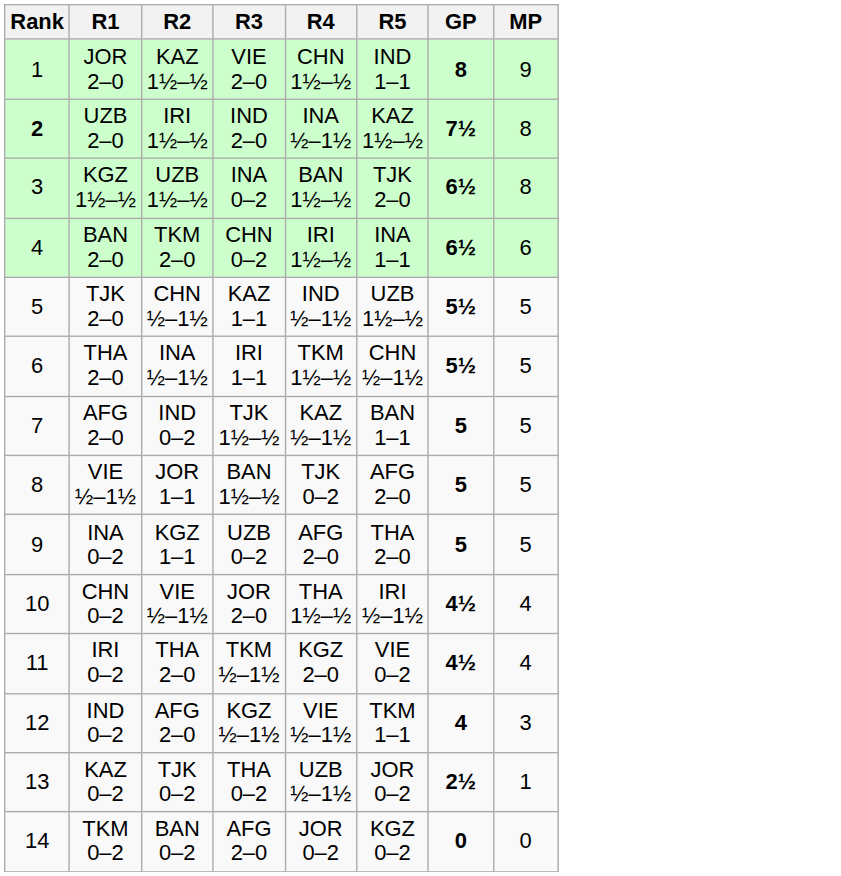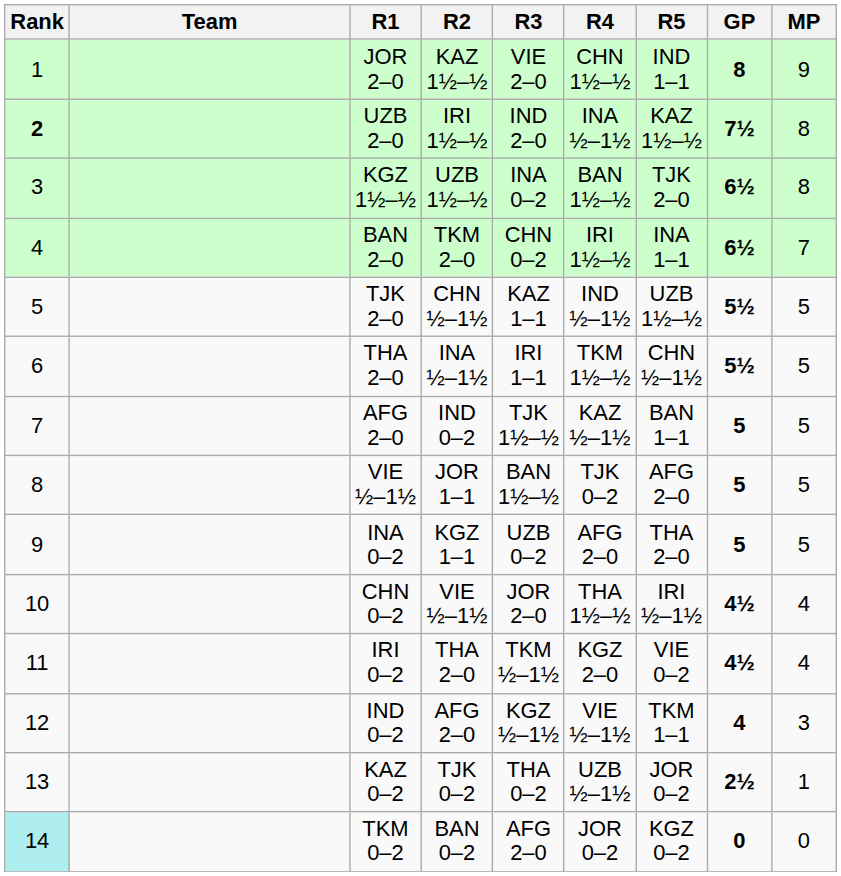 <table class=wikitable style="text-align:center">
 <tr>
 <th width=40>Rank</th>
+<th width=200>Team</th>
 <th width=45>R1</th>
 <th width=45>R2</th>
 <th width=45>R3</th>
 <th width=45>R4</th>
 <th width=45>R5</th>
 <th width=40>GP</th>
 <th width=40>MP</th>
 </tr>
 <tr style="background:#ccffcc;">
 <td>1</td>
+<td align=left></td>
 <td>JOR<br>2–0</td>
 <td>KAZ<br>1½–½</td>
 <td>VIE<br>2–0</td>
 <td>CHN<br>1½–½</td>
 <td>IND<br>1–1</td>
 <td><strong>8</strong></td>
 <td>9</td>
 </tr>
 <tr style="background:#ccffcc;">
 <td><strong>2</strong></td>
+<td align=left></td>
 <td>UZB<br>2–0</td>
 <td>IRI<br>1½–½</td>
 <td>IND<br>2–0</td>
 <td>INA<br>½–1½</td>
 <td>KAZ<br>1½–½</td>
 <td><strong>7½</strong></td>
 <td>8</td>
 </tr>
 <tr style="background:#ccffcc;">
 <td>3</td>
+<td align=left></td>
 <td>KGZ<br>1½–½</td>
 <td>UZB<br>1½–½</td>
 <td>INA<br>0–2</td>
 <td>BAN<br>1½–½</td>
 <td>TJK<br>2–0</td>
 <td><strong>6½</strong></td>
 <td>8</td>
 </tr>
 <tr style="background:#ccffcc;">
 <td>4</td>
+<td align=left></td>
 <td>BAN<br>2–0</td>
 <td>TKM<br>2–0</td>
 <td>CHN<br>0–2</td>
 <td>IRI<br>1½–½</td>
 <td>INA<br>1–1</td>
 <td><strong>6½</strong></td>
-<td>6</td>
+<td>7</td>
 </tr>
 <tr>
 <td>5</td>
+<td align=left></td>
 <td>TJK<br>2–0</td>
 <td>CHN<br>½–1½</td>
 <td>KAZ<br>1–1</td>
 <td>IND<br>½–1½</td>
 <td>UZB<br>1½–½</td>
 <td><strong>5½</strong></td>
 <td>5</td>
 </tr>
 <tr>
 <td>6</td>
+<td align=left></td>
 <td>THA<br>2–0</td>
 <td>INA<br>½–1½</td>
 <td>IRI<br>1–1</td>
 <td>TKM<br>1½–½</td>
 <td>CHN<br>½–1½</td>
 <td><strong>5½</strong></td>
 <td>5</td>
 </tr>
 <tr>
 <td>7</td>
+<td align=left></td>
 <td>AFG<br>2–0</td>
 <td>IND<br>0–2</td>
 <td>TJK<br>1½–½</td>
 <td>KAZ<br>½–1½</td>
 <td>BAN<br>1–1</td>
 <td><strong>5</strong></td>
 <td>5</td>
 </tr>
 <tr>
 <td>8</td>
+<td align=left></td>
 <td>VIE<br>½–1½</td>
 <td>JOR<br>1–1</td>
 <td>BAN<br>1½–½</td>
 <td>TJK<br>0–2</td>
 <td>AFG<br>2–0</td>
 <td><strong>5</strong></td>
 <td>5</td>
 </tr>
 <tr>
 <td>9</td>
+<td align=left></td>
 <td>INA<br>0–2</td>
 <td>KGZ<br>1–1</td>
 <td>UZB<br>0–2</td>
 <td>AFG<br>2–0</td>
 <td>THA<br>2–0</td>
 <td><strong>5</strong></td>
 <td>5</td>
 </tr>
 <tr>
 <td>10</td>
+<td align=left></td>
 <td>CHN<br>0–2</td>
 <td>VIE<br>½–1½</td>
 <td>JOR<br>2–0</td>
 <td>THA<br>1½–½</td>
 <td>IRI<br>½–1½</td>
 <td><strong>4½</strong></td>
 <td>4</td>
 </tr>
 <tr>
 <td>11</td>
+<td align=left></td>
 <td>IRI<br>0–2</td>
 <td>THA<br>2–0</td>
 <td>TKM<br>½–1½</td>
 <td>KGZ<br>2–0</td>
 <td>VIE<br>0–2</td>
 <td><strong>4½</strong></td>
 <td>4</td>
 </tr>
 <tr>
 <td>12</td>
+<td align=left></td>
 <td>IND<br>0–2</td>
 <td>AFG<br>2–0</td>
 <td>KGZ<br>½–1½</td>
 <td>VIE<br>½–1½</td>
 <td>TKM<br>1–1</td>
 <td><strong>4</strong></td>
 <td>3</td>
 </tr>
 <tr>
 <td>13</td>
+<td align=left></td>
 <td>KAZ<br>0–2</td>
 <td>TJK<br>0–2</td>
 <td>THA<br>0–2</td>
 <td>UZB<br>½–1½</td>
 <td>JOR<br>0–2</td>
 <td><strong>2½</strong></td>
 <td>1</td>
 </tr>
 <tr>
-<td>14</td>
+<td style="background: paleturquoise;">14</td>
+<td align=left></td>
 <td>TKM<br>0–2</td>
 <td>BAN<br>0–2</td>
 <td>AFG<br>2–0</td>
 <td>JOR<br>0–2</td>
 <td>KGZ<br>0–2</td>
 <td><strong>0</strong></td>
 <td>0</td>
 </tr>
 </table>
